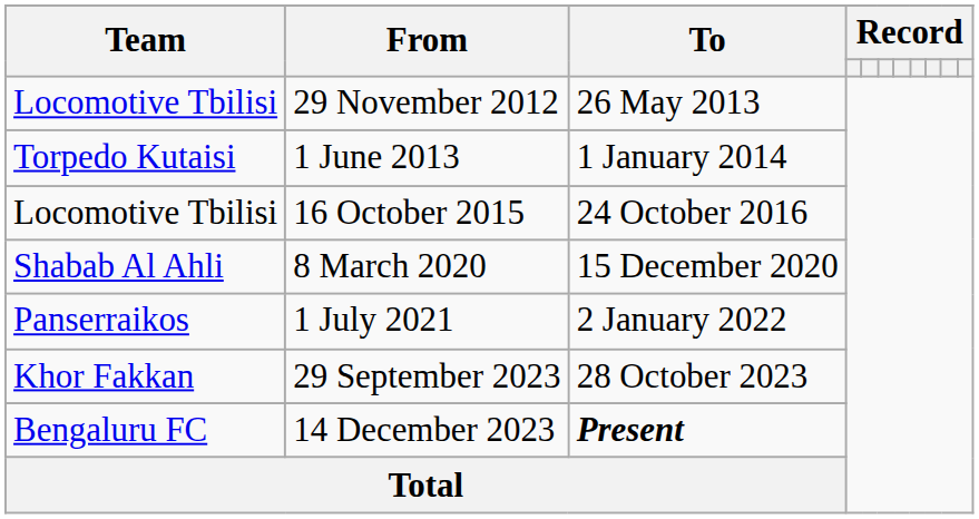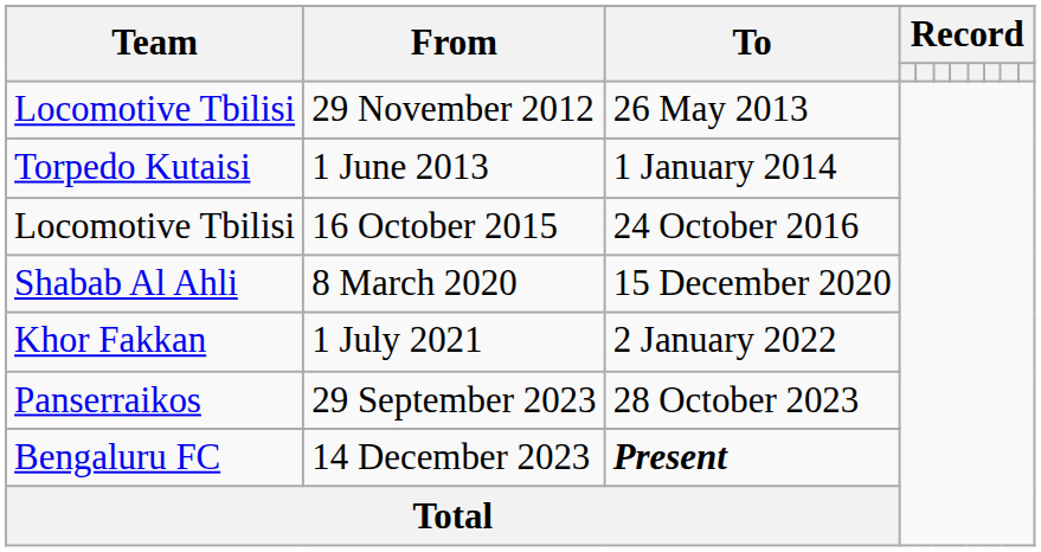 <table class=wikitable style=text-align: center;">
 <tr>
 </tr>
 <tr>
 <th rowspan="2">Team</th>
 <th rowspan="2">From</th>
 <th rowspan="2">To</th>
 <th colspan="8">Record</th>
 </tr>
 <tr>
 <th></th>
 <th></th>
 <th></th>
 <th></th>
 <th></th>
 <th></th>
 <th></th>
 <th></th>
 </tr>
 <tr>
 <td align=left><a href='#'>Locomotive Tbilisi</a></td>
 <td align=left>29 November 2012</td>
 <td align=left>26 May 2013<br></td>
 </tr>
 <tr>
 <td align=left><a href='#'>Torpedo Kutaisi</a></td>
 <td align=left>1 June 2013</td>
 <td align=left>1 January 2014<br></td>
 </tr>
 <tr>
 <td align=left>Locomotive Tbilisi</td>
 <td align=left>16 October 2015</td>
 <td align=left>24 October 2016<br></td>
 </tr>
 <tr>
 <td align=left><a href='#'>Shabab Al Ahli</a></td>
 <td align=left>8 March 2020</td>
 <td align=left>15 December 2020<br></td>
 </tr>
 <tr>
-<td align=left><a href='#'>Panserraikos</a></td>
+<td align=left><a href='#'>Khor Fakkan</a></td>
 <td align=left>1 July 2021</td>
 <td align=left>2 January 2022<br></td>
 </tr>
 <tr>
-<td align=left><a href='#'>Khor Fakkan</a></td>
+<td align=left><a href='#'>Panserraikos</a></td>
 <td align=left>29 September 2023</td>
 <td align=left>28 October 2023<br></td>
 </tr>
 <tr>
 <td align=left><a href='#'>Bengaluru FC</a></td>
 <td align=left>14 December 2023</td>
 <td align=left><strong><em>Present</em><br></strong></td>
 </tr>
 <tr>
 <th colspan="3">Total<br></th>
 </tr>
 </table>
